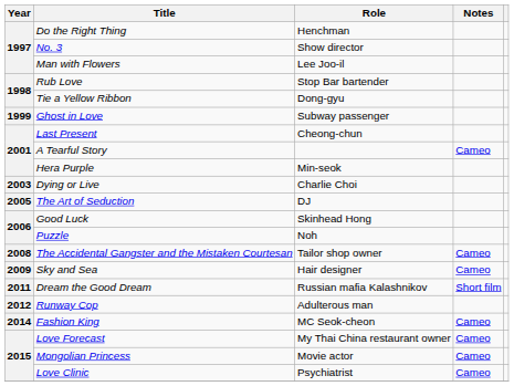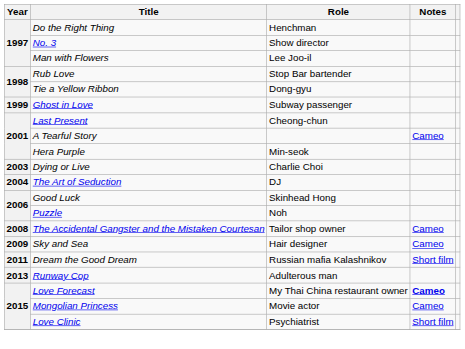 <table class="wikitable plainrowheaders sortable">
 <tr>
 <th scope="col">Year</th>
 <th scope="col">Title</th>
 <th scope="col">Role</th>
 <th scope="col" class="unsortable">Notes</th>
 <th scope="col" class="unsortable"></th>
 </tr>
 <tr>
 <th scope="row" rowspan=3>1997</th>
 <td><em>Do the Right Thing</em></td>
 <td>Henchman</td>
 <td></td>
 <td></td>
 </tr>
 <tr>
 <td><em><a href='#'>No. 3</a></em></td>
 <td>Show director</td>
 <td></td>
 <td></td>
 </tr>
 <tr>
 <td><em>Man with Flowers</em></td>
 <td>Lee Joo-il</td>
 <td></td>
 <td></td>
 </tr>
 <tr>
 <th scope="row" rowspan=2>1998</th>
 <td><em>Rub Love</em></td>
 <td>Stop Bar bartender</td>
 <td></td>
 <td></td>
 </tr>
 <tr>
 <td><em>Tie a Yellow Ribbon</em></td>
 <td>Dong-gyu</td>
 <td></td>
 <td></td>
 </tr>
 <tr>
 <th scope="row">1999</th>
 <td><em><a href='#'>Ghost in Love</a></em></td>
 <td>Subway passenger</td>
 <td></td>
 <td></td>
 </tr>
 <tr>
 <th scope="row" rowspan=3>2001</th>
 <td><em><a href='#'>Last Present</a></em></td>
 <td>Cheong-chun</td>
 <td></td>
 <td></td>
 </tr>
 <tr>
 <td><em>A Tearful Story</em></td>
 <td></td>
 <td><a href='#'>Cameo</a></td>
 <td></td>
 </tr>
 <tr>
 <td><em>Hera Purple</em></td>
 <td>Min-seok</td>
 <td></td>
 <td></td>
 </tr>
 <tr>
 <th scope="row">2003</th>
 <td><em>Dying or Live</em></td>
 <td>Charlie Choi</td>
 <td></td>
 <td></td>
 </tr>
 <tr>
-<th scope="row">2005</th>
+<th scope="row">2004</th>
 <td><em><a href='#'>The Art of Seduction</a></em></td>
 <td>DJ</td>
 <td></td>
 <td></td>
 </tr>
 <tr>
 <th scope="row" rowspan=2>2006</th>
 <td><em>Good Luck</em></td>
 <td>Skinhead Hong</td>
 <td></td>
 <td></td>
 </tr>
 <tr>
 <td><em><a href='#'>Puzzle</a></em></td>
 <td>Noh</td>
 <td></td>
 <td></td>
 </tr>
 <tr>
 <th scope="row">2008</th>
 <td><em><a href='#'>The Accidental Gangster and the Mistaken Courtesan</a></em></td>
 <td>Tailor shop owner</td>
 <td><a href='#'>Cameo</a></td>
 <td></td>
 </tr>
 <tr>
 <th scope="row">2009</th>
 <td><em>Sky and Sea</em></td>
 <td>Hair designer</td>
 <td><a href='#'>Cameo</a></td>
 <td></td>
 </tr>
 <tr>
 <th scope="row">2011</th>
 <td><em>Dream the Good Dream</em></td>
 <td>Russian mafia Kalashnikov</td>
 <td><a href='#'>Short film</a></td>
 <td></td>
 </tr>
 <tr>
-<th scope="row">2012</th>
+<th scope="row">2013</th>
 <td><em><a href='#'>Runway Cop</a></em></td>
 <td>Adulterous man</td>
 <td></td>
 <td></td>
 </tr>
 <tr>
-<th scope="row">2014</th>
-<td><em><a href='#'>Fashion King</a></em></td>
-<td>MC Seok-cheon</td>
-<td><a href='#'>Cameo</a></td>
-<td></td>
-</tr>
-<tr>
 <th scope="row" rowspan=3>2015</th>
 <td><em><a href='#'>Love Forecast</a></em></td>
 <td>My Thai China restaurant owner</td>
-<td><a href='#'>Cameo</a></td>
+<td><strong><a href='#'>Cameo</a></strong></td>
 <td></td>
 </tr>
 <tr>
 <td><em><a href='#'>Mongolian Princess</a></em></td>
 <td>Movie actor</td>
 <td><a href='#'>Cameo</a></td>
 <td></td>
 </tr>
 <tr>
 <td><em><a href='#'>Love Clinic</a></em></td>
 <td>Psychiatrist</td>
-<td><a href='#'>Cameo</a></td>
+<td><a href='#'>Short film</a></td>
 <td></td>
 </tr>
 <tr>
 </tr>
 </table>
